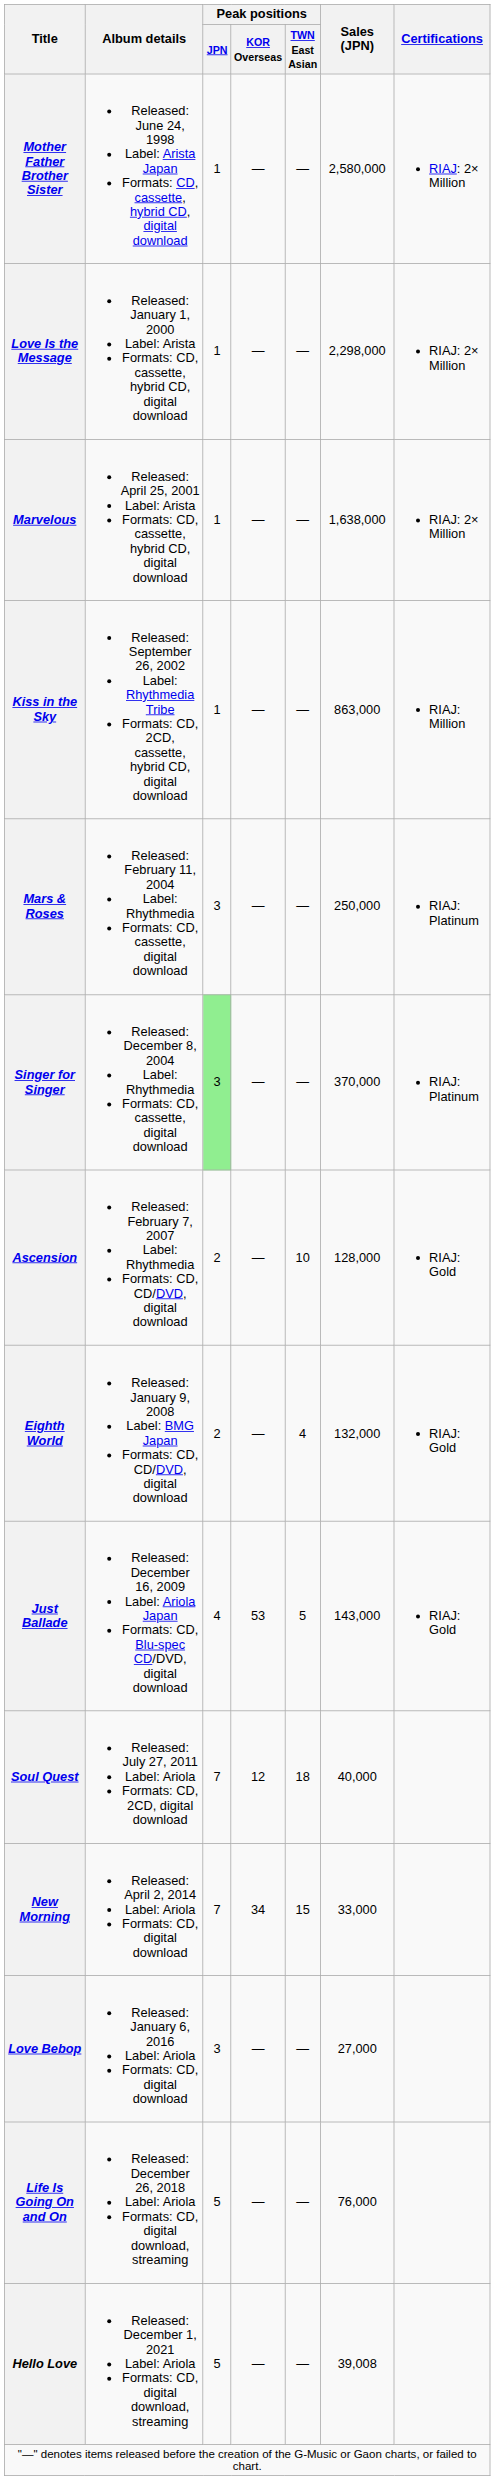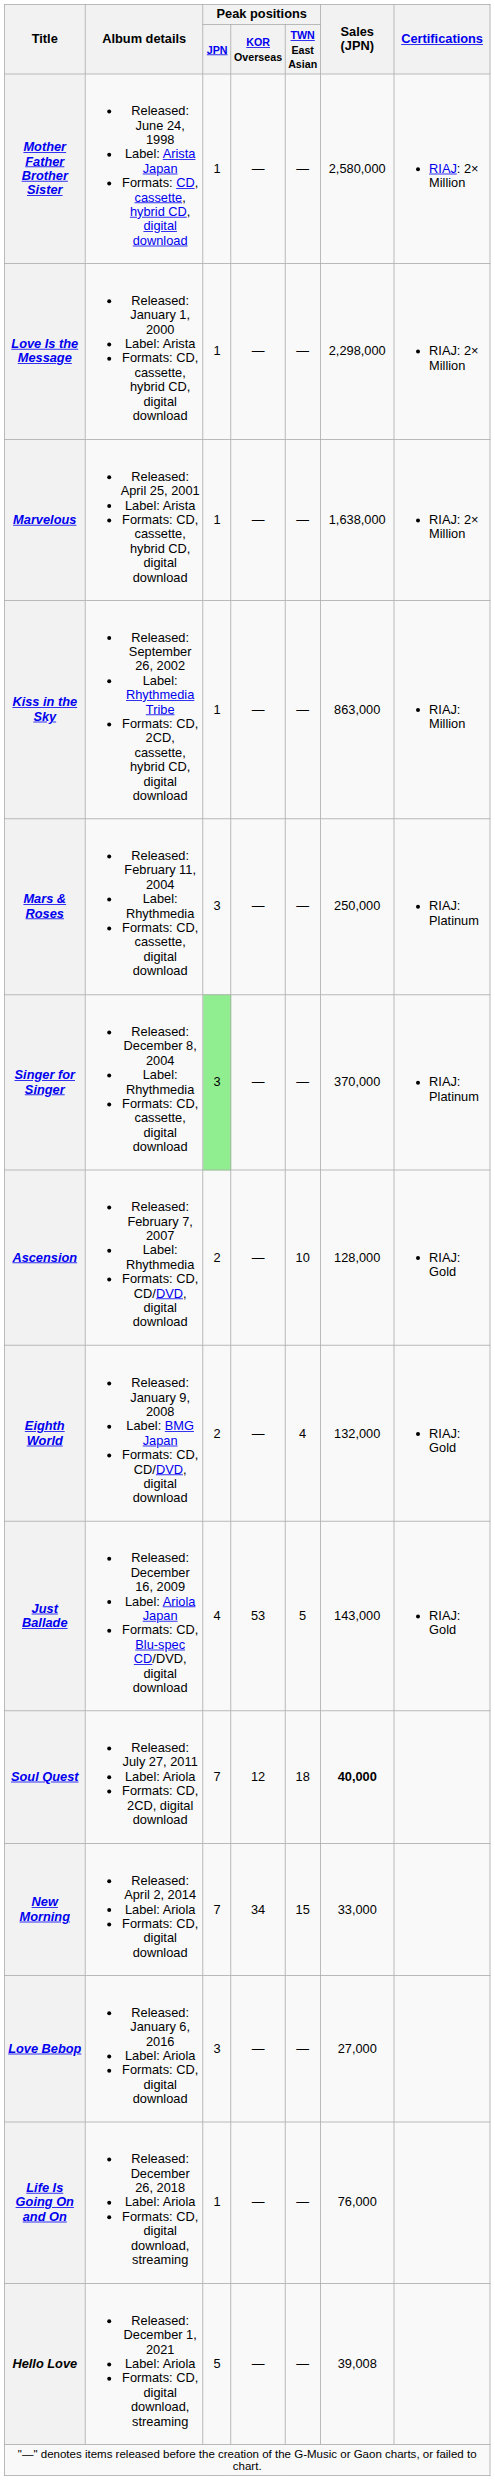 <table class="wikitable plainrowheaders" style="text-align:center;">
 <tr>
 <th style="width:12em;" rowspan="2">Title</th>
 <th style="width:16em;" rowspan="2">Album details</th>
 <th colspan="3">Peak positions</th>
 <th style="width:12em;" rowspan="2">Sales (JPN)</th>
 <th style="width:12em;" rowspan="2"><a href='#'>Certifications</a></th>
 </tr>
 <tr>
 <th style="width:2.5em;"><small><a href='#'>JPN</a></small><br></th>
 <th style="width:2.5em;"><small><a href='#'>KOR</a><br>Overseas</small><br></th>
 <th style="width:2.5em;"><small><a href='#'>TWN</a> East Asian</small><br></th>
 </tr>
 <tr>
 <th scope="row"><em><a href='#'>Mother Father Brother Sister</a></em></th>
 <td><br><ul><li>Released: June 24, 1998</li><li>Label: <a href='#'>Arista Japan</a></li><li>Formats: <a href='#'>CD</a>, <a href='#'>cassette</a>, <a href='#'>hybrid CD</a>, <a href='#'>digital download</a></li></ul></td>
 <td>1</td>
 <td>—</td>
 <td>—</td>
 <td>2,580,000</td>
 <td align="left"><br><ul><li><a href='#'>RIAJ</a>: 2× Million</li></ul></td>
 </tr>
 <tr>
 <th scope="row"><em><a href='#'>Love Is the Message</a></em></th>
 <td><br><ul><li>Released: January 1, 2000</li><li>Label: Arista</li><li>Formats: CD, cassette, hybrid CD, digital download</li></ul></td>
 <td>1</td>
 <td>—</td>
 <td>—</td>
 <td>2,298,000</td>
 <td align="left"><br><ul><li>RIAJ: 2× Million</li></ul></td>
 </tr>
 <tr>
 <th scope="row"><em><a href='#'>Marvelous</a></em></th>
 <td><br><ul><li>Released: April 25, 2001</li><li>Label: Arista</li><li>Formats: CD, cassette, hybrid CD, digital download</li></ul></td>
 <td>1</td>
 <td>—</td>
 <td>—</td>
 <td>1,638,000</td>
 <td align="left"><br><ul><li>RIAJ: 2× Million</li></ul></td>
 </tr>
 <tr>
 <th scope="row"><em><a href='#'>Kiss in the Sky</a></em></th>
 <td><br><ul><li>Released: September 26, 2002</li><li>Label: <a href='#'>Rhythmedia Tribe</a></li><li>Formats: CD, 2CD, cassette, hybrid CD, digital download</li></ul></td>
 <td>1</td>
 <td>—</td>
 <td>—</td>
 <td>863,000</td>
 <td align="left"><br><ul><li>RIAJ: Million</li></ul></td>
 </tr>
 <tr>
 <th scope="row"><em><a href='#'>Mars & Roses</a></em></th>
 <td><br><ul><li>Released: February 11, 2004</li><li>Label: Rhythmedia</li><li>Formats: CD, cassette, digital download</li></ul></td>
 <td>3</td>
 <td>—</td>
 <td>—</td>
 <td>250,000</td>
 <td align="left"><br><ul><li>RIAJ: Platinum</li></ul></td>
 </tr>
 <tr>
 <th scope="row"><em><a href='#'>Singer for Singer</a></em></th>
 <td><br><ul><li>Released: December 8, 2004</li><li>Label: Rhythmedia</li><li>Formats: CD, cassette, digital download</li></ul></td>
 <td style="background: lightgreen;">3</td>
 <td>—</td>
 <td>—</td>
 <td>370,000</td>
 <td align="left"><br><ul><li>RIAJ: Platinum</li></ul></td>
 </tr>
 <tr>
 <th scope="row"><em><a href='#'>Ascension</a></em></th>
 <td><br><ul><li>Released: February 7, 2007</li><li>Label: Rhythmedia</li><li>Formats: CD, CD/<a href='#'>DVD</a>, digital download</li></ul></td>
 <td>2</td>
 <td>—</td>
 <td>10</td>
 <td>128,000</td>
 <td align="left"><br><ul><li>RIAJ: Gold</li></ul></td>
 </tr>
 <tr>
 <th scope="row"><em><a href='#'>Eighth World</a></em></th>
 <td><br><ul><li>Released: January 9, 2008</li><li>Label: <a href='#'>BMG Japan</a></li><li>Formats: CD, CD/<a href='#'>DVD</a>, digital download</li></ul></td>
 <td>2</td>
 <td>—</td>
 <td>4</td>
 <td>132,000</td>
 <td align="left"><br><ul><li>RIAJ: Gold</li></ul></td>
 </tr>
 <tr>
 <th scope="row"><em><a href='#'>Just Ballade</a></em></th>
 <td><br><ul><li>Released: December 16, 2009</li><li>Label: <a href='#'>Ariola Japan</a></li><li>Formats: CD, <a href='#'>Blu-spec CD</a>/DVD, digital download</li></ul></td>
 <td>4</td>
 <td>53</td>
 <td>5</td>
 <td>143,000</td>
 <td align="left"><br><ul><li>RIAJ: Gold</li></ul></td>
 </tr>
 <tr>
 <th scope="row"><em><a href='#'>Soul Quest</a></em></th>
 <td><br><ul><li>Released: July 27, 2011</li><li>Label: Ariola</li><li>Formats: CD, 2CD, digital download</li></ul></td>
 <td>7</td>
 <td>12</td>
 <td>18</td>
-<td>40,000</td>
+<td><strong>40,000</strong></td>
 <td align="left"></td>
 </tr>
 <tr>
 <th scope="row"><em><a href='#'>New Morning</a></em></th>
 <td><br><ul><li>Released: April 2, 2014</li><li>Label: Ariola</li><li>Formats: CD, digital download</li></ul></td>
 <td>7</td>
 <td>34</td>
 <td>15</td>
 <td>33,000</td>
 <td align="left"></td>
 </tr>
 <tr>
 <th scope="row"><em><a href='#'>Love Bebop</a></em></th>
 <td><br><ul><li>Released: January 6, 2016</li><li>Label: Ariola</li><li>Formats: CD, digital download</li></ul></td>
 <td>3</td>
 <td>—</td>
 <td>—</td>
 <td>27,000</td>
 <td align="left"></td>
 </tr>
 <tr>
 <th scope="row"><em><a href='#'>Life Is Going On and On</a></em></th>
 <td><br><ul><li>Released: December 26, 2018</li><li>Label: Ariola</li><li>Formats: CD, digital download, streaming</li></ul></td>
-<td>5</td>
+<td>1</td>
 <td>—</td>
 <td>—</td>
 <td>76,000</td>
 <td align="left"></td>
 </tr>
 <tr>
 <th scope="row"><em>Hello Love</em></th>
 <td><br><ul><li>Released: December 1, 2021</li><li>Label: Ariola</li><li>Formats: CD, digital download, streaming</li></ul></td>
 <td>5</td>
 <td>—</td>
 <td>—</td>
 <td>39,008</td>
 <td align="left"></td>
 </tr>
 <tr>
 <td colspan="24" align="center" style="font-size:90%;">"—" denotes items released before the creation of the G-Music or Gaon charts, or failed to chart.</td>
 </tr>
 </table>
